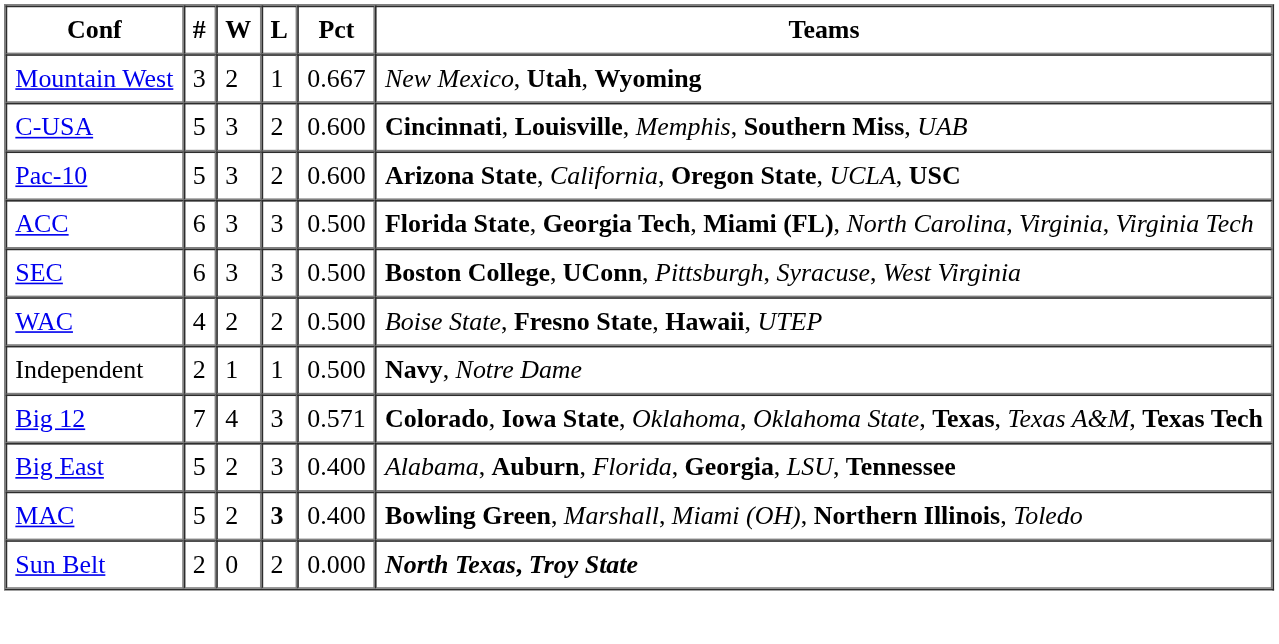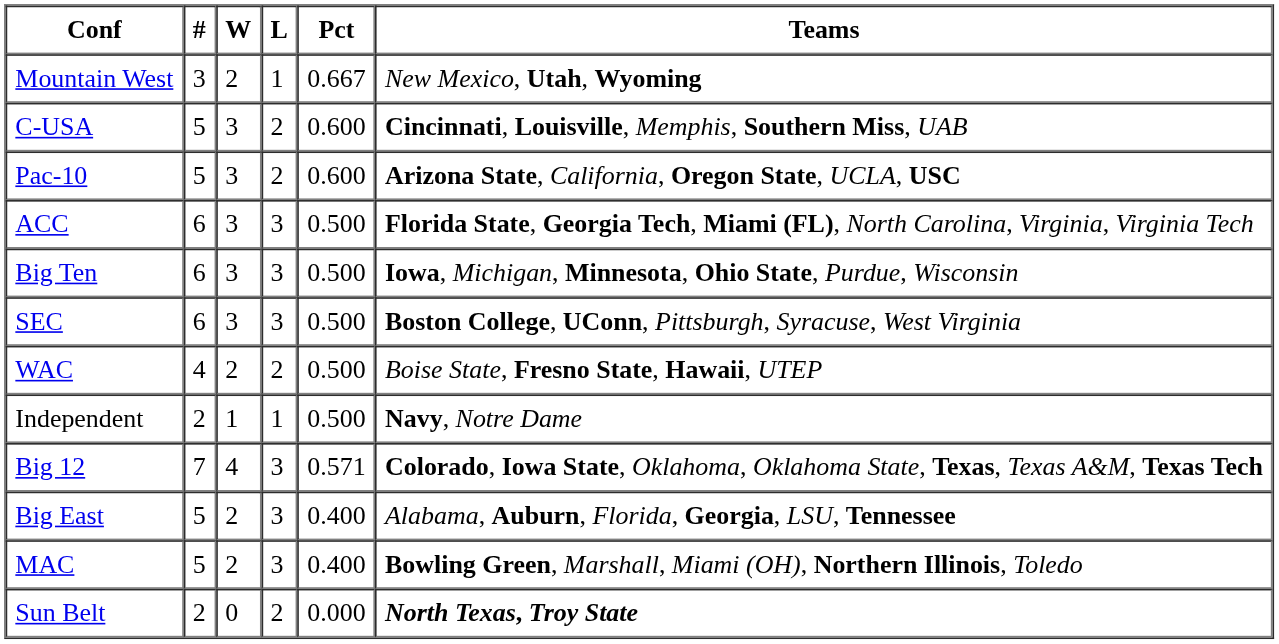 <table border="1" cellpadding="5" cellspacing="0">
 <tr>
 <th>Conf</th>
 <th>#</th>
 <th>W</th>
 <th>L</th>
 <th>Pct</th>
 <th>Teams</th>
 </tr>
 <tr>
 <td><a href='#'>Mountain West</a></td>
 <td>3</td>
 <td>2</td>
 <td>1</td>
 <td>0.667</td>
 <td><em>New Mexico</em>, <strong>Utah</strong>, <strong>Wyoming</strong></td>
 </tr>
 <tr>
 <td><a href='#'>C-USA</a></td>
 <td>5</td>
 <td>3</td>
 <td>2</td>
 <td>0.600</td>
 <td><strong>Cincinnati</strong>, <strong>Louisville</strong>, <em>Memphis</em>, <strong>Southern Miss</strong>, <em>UAB</em></td>
 </tr>
 <tr>
 <td><a href='#'>Pac-10</a></td>
 <td>5</td>
 <td>3</td>
 <td>2</td>
 <td>0.600</td>
 <td><strong>Arizona State</strong>, <em>California</em>, <strong>Oregon State</strong>, <em>UCLA</em>, <strong>USC</strong></td>
 </tr>
 <tr>
 <td><a href='#'>ACC</a></td>
 <td>6</td>
 <td>3</td>
 <td>3</td>
 <td>0.500</td>
 <td><strong>Florida State</strong>, <strong>Georgia Tech</strong>, <strong>Miami (FL)</strong>, <em>North Carolina</em>, <em>Virginia</em>, <em>Virginia Tech</em></td>
+</tr>
+<tr>
+<td><a href='#'>Big Ten</a></td>
+<td>6</td>
+<td>3</td>
+<td>3</td>
+<td>0.500</td>
+<td><strong>Iowa</strong>, <em>Michigan</em>, <strong>Minnesota</strong>, <strong>Ohio State</strong>, <em>Purdue</em>, <em>Wisconsin</em></td>
 </tr>
 <tr>
 <td><a href='#'>SEC</a></td>
 <td>6</td>
 <td>3</td>
 <td>3</td>
 <td>0.500</td>
 <td><strong>Boston College</strong>, <strong>UConn</strong>, <em>Pittsburgh</em>, <em>Syracuse</em>, <em>West Virginia</em></td>
 </tr>
 <tr>
 <td><a href='#'>WAC</a></td>
 <td>4</td>
 <td>2</td>
 <td>2</td>
 <td>0.500</td>
 <td><em>Boise State</em>, <strong>Fresno State</strong>, <strong>Hawaii</strong>, <em>UTEP</em></td>
 </tr>
 <tr>
 <td>Independent</td>
 <td>2</td>
 <td>1</td>
 <td>1</td>
 <td>0.500</td>
 <td><strong>Navy</strong>, <em>Notre Dame</em></td>
 </tr>
 <tr>
 <td><a href='#'>Big 12</a></td>
 <td>7</td>
 <td>4</td>
 <td>3</td>
 <td>0.571</td>
 <td><strong>Colorado</strong>, <strong>Iowa State</strong>, <em>Oklahoma</em>, <em>Oklahoma State</em>, <strong>Texas</strong>, <em>Texas A&M</em>, <strong>Texas Tech</strong></td>
 </tr>
 <tr>
 <td><a href='#'>Big East</a></td>
 <td>5</td>
 <td>2</td>
 <td>3</td>
 <td>0.400</td>
 <td><em>Alabama</em>, <strong>Auburn</strong>, <em>Florida</em>, <strong>Georgia</strong>, <em>LSU</em>, <strong>Tennessee</strong></td>
 </tr>
 <tr>
 <td><a href='#'>MAC</a></td>
 <td>5</td>
 <td>2</td>
-<td><strong>3</strong></td>
+<td>3</td>
 <td>0.400</td>
 <td><strong>Bowling Green</strong>, <em>Marshall</em>, <em>Miami (OH)</em>, <strong>Northern Illinois</strong>, <em>Toledo</em></td>
 </tr>
 <tr>
 <td><a href='#'>Sun Belt</a></td>
 <td>2</td>
 <td>0</td>
 <td>2</td>
 <td>0.000</td>
 <td><strong><em>North Texas</em>, <em>Troy State</em></strong></td>
 </tr>
 </table>
